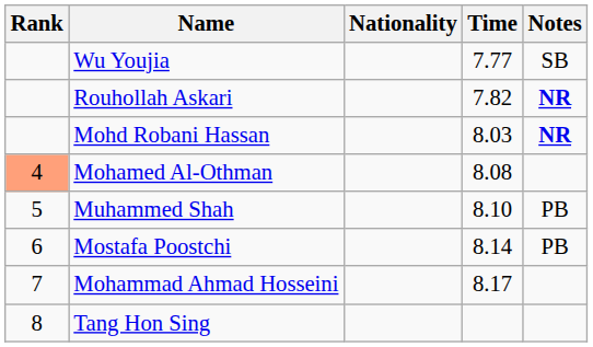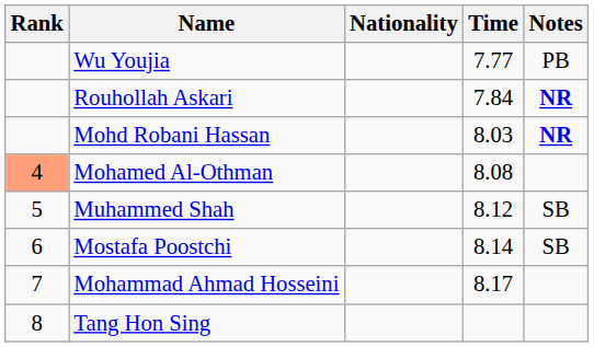 <table class="wikitable sortable" style="text-align:center;font-size:95%">
 <tr>
 <th>Rank</th>
 <th>Name</th>
 <th>Nationality</th>
 <th>Time</th>
 <th>Notes</th>
 </tr>
 <tr>
 <td></td>
 <td style="text-align:left;"><a href='#'>Wu Youjia</a></td>
 <td style="text-align:left;"></td>
 <td>7.77</td>
-<td>SB</td>
+<td>PB</td>
 </tr>
 <tr>
 <td></td>
 <td style="text-align:left;"><a href='#'>Rouhollah Askari</a></td>
 <td style="text-align:left;"></td>
-<td>7.82</td>
+<td>7.84</td>
 <td><strong><a href='#'>NR</a></strong></td>
 </tr>
 <tr>
 <td></td>
 <td style="text-align:left;"><a href='#'>Mohd Robani Hassan</a></td>
 <td style="text-align:left;"></td>
 <td>8.03</td>
 <td><strong><a href='#'>NR</a></strong></td>
 </tr>
 <tr>
 <td style="background: lightsalmon;">4</td>
 <td style="text-align:left;"><a href='#'>Mohamed Al-Othman</a></td>
 <td style="text-align:left;"></td>
 <td>8.08</td>
 <td></td>
 </tr>
 <tr>
 <td>5</td>
 <td style="text-align:left;"><a href='#'>Muhammed Shah</a></td>
 <td style="text-align:left;"></td>
-<td>8.10</td>
-<td>PB</td>
+<td>8.12</td>
+<td>SB</td>
 </tr>
 <tr>
 <td>6</td>
 <td style="text-align:left;"><a href='#'>Mostafa Poostchi</a></td>
 <td style="text-align:left;"></td>
 <td>8.14</td>
-<td>PB</td>
+<td>SB</td>
 </tr>
 <tr>
 <td>7</td>
 <td style="text-align:left;"><a href='#'>Mohammad Ahmad Hosseini</a></td>
 <td style="text-align:left;"></td>
 <td>8.17</td>
 <td></td>
 </tr>
 <tr>
 <td>8</td>
 <td style="text-align:left;"><a href='#'>Tang Hon Sing</a></td>
 <td style="text-align:left;"></td>
 <td></td>
 <td></td>
 </tr>
 </table>
